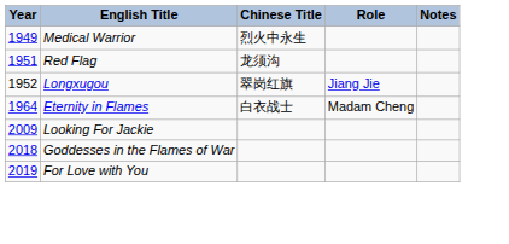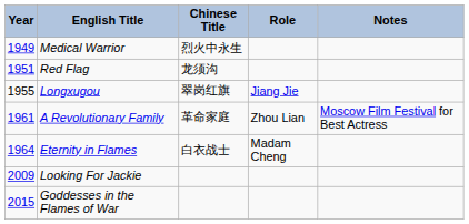 <table class="wikitable">
 <tr>
 <th style="background:#B0C4DE;">Year</th>
 <th style="background:#B0C4DE;">English Title</th>
 <th style="background:#B0C4DE;">Chinese Title</th>
 <th style="background:#B0C4DE;">Role</th>
 <th style="background:#B0C4DE;">Notes</th>
 </tr>
 <tr>
 <td><a href='#'>1949</a></td>
 <td><em>Medical Warrior</em></td>
 <td>烈火中永生</td>
 <td></td>
 <td></td>
 </tr>
 <tr>
 <td><a href='#'>1951</a></td>
 <td><em>Red Flag</em></td>
 <td>龙须沟</td>
 <td></td>
 <td></td>
 </tr>
 <tr>
-<td>1952</td>
+<td>1955</td>
 <td><em><a href='#'>Longxugou</a></em></td>
 <td>翠岗红旗</td>
 <td><a href='#'>Jiang Jie</a></td>
 <td></td>
+</tr>
+<tr>
+<td><a href='#'>1961</a></td>
+<td><em><a href='#'>A Revolutionary Family</a></em></td>
+<td>革命家庭</td>
+<td>Zhou Lian</td>
+<td><a href='#'>Moscow Film Festival</a> for Best Actress</td>
 </tr>
 <tr>
 <td><a href='#'>1964</a></td>
 <td><em><a href='#'>Eternity in Flames</a></em></td>
 <td>白衣战士</td>
 <td>Madam Cheng</td>
 <td></td>
 </tr>
 <tr>
 <td><a href='#'>2009</a></td>
 <td><em>Looking For Jackie</em></td>
 <td></td>
 <td></td>
 <td></td>
 </tr>
 <tr>
-<td><a href='#'>2018</a></td>
+<td><a href='#'>2015</a></td>
 <td><em>Goddesses in the Flames of War</em></td>
 <td></td>
 <td></td>
 <td></td>
 </tr>
-<tr>
-<td><a href='#'>2019</a></td>
-<td><em>For Love with You</em></td>
-<td></td>
-<td></td>
-<td></td>
-</tr>
 </table>
